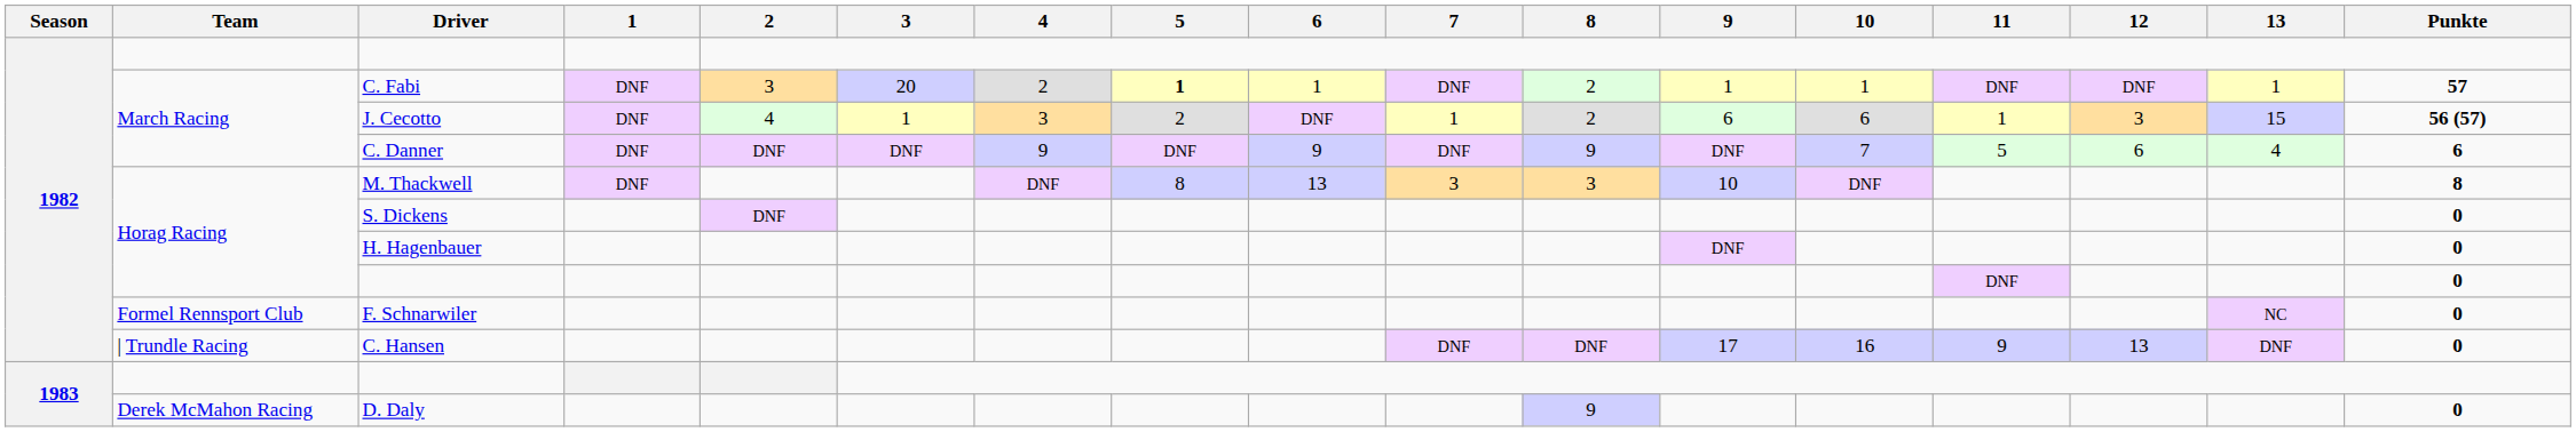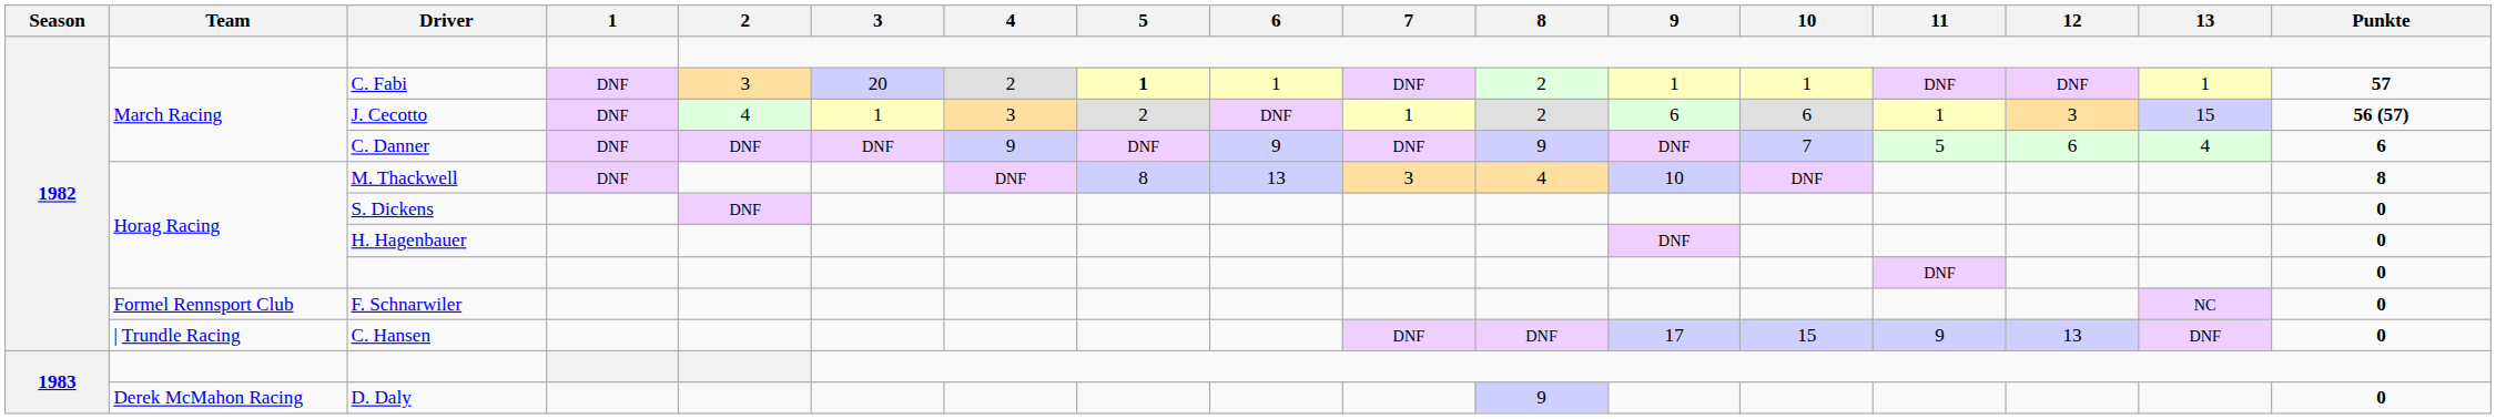 <table class="wikitable" style="text-align:center; font-size:95%" width="100%">
 <tr class="hintergrundfarbe5">
 <th style="width:5em">Season</th>
 <th style="width:12em">Team</th>
 <th style="width:10em">Driver</th>
 <th>1</th>
 <th>2</th>
 <th>3</th>
 <th>4</th>
 <th>5</th>
 <th>6</th>
 <th>7</th>
 <th>8</th>
 <th>9</th>
 <th>10</th>
 <th>11</th>
 <th>12</th>
 <th>13</th>
 <th>Punkte</th>
 </tr>
 <tr>
 <th rowspan="10"><a href='#'>1982</a></th>
 <td> </td>
 <td> </td>
 <td> </td>
 </tr>
 <tr>
 <td align="left" rowspan="3"> <a href='#'>March Racing</a></td>
 <td align="left"> <a href='#'>C. Fabi</a></td>
 <td bgcolor="#EFCFFF"><small>DNF</small></td>
 <td bgcolor="#FFDF9F">3</td>
 <td bgcolor="#CFCFFF">20</td>
 <td bgcolor="#DFDFDF">2</td>
 <td bgcolor="#FFFFBF"><strong>1</strong></td>
 <td bgcolor="#FFFFBF">1</td>
 <td bgcolor="#EFCFFF"><small>DNF</small></td>
 <td bgcolor="#DFFFDF">2</td>
 <td bgcolor="#FFFFBF">1</td>
 <td bgcolor="#FFFFBF">1</td>
 <td bgcolor="#EFCFFF"><small>DNF</small></td>
 <td bgcolor="#EFCFFF"><small>DNF</small></td>
 <td bgcolor="#FFFFBF">1</td>
 <td align="center"><strong>57</strong></td>
 </tr>
 <tr>
 <td align="left"> <a href='#'>J. Cecotto</a></td>
 <td bgcolor="#EFCFFF"><small>DNF</small></td>
 <td bgcolor="#DFFFDF">4</td>
 <td bgcolor="#FFFFBF">1</td>
 <td bgcolor="#FFDF9F">3</td>
 <td bgcolor="#DFDFDF">2</td>
 <td bgcolor="#EFCFFF"><small>DNF</small></td>
 <td bgcolor="#FFFFBF">1</td>
 <td bgcolor="#DFDFDF">2</td>
 <td bgcolor="#DFFFDF">6</td>
 <td bgcolor="#DFDFDF">6</td>
 <td bgcolor="#FFFFBF">1</td>
 <td bgcolor="#FFDF9F">3</td>
 <td bgcolor="#CFCFFF">15</td>
 <td align="center"><strong>56 (57)</strong></td>
 </tr>
 <tr>
 <td align="left"> <a href='#'>C. Danner</a></td>
 <td bgcolor="#EFCFFF"><small>DNF</small></td>
 <td bgcolor="#EFCFFF"><small>DNF</small></td>
 <td bgcolor="#EFCFFF"><small>DNF</small></td>
 <td bgcolor="#CFCFFF">9</td>
 <td bgcolor="#EFCFFF"><small>DNF</small></td>
 <td bgcolor="#CFCFFF">9</td>
 <td bgcolor="#EFCFFF"><small>DNF</small></td>
 <td bgcolor="#CFCFFF">9</td>
 <td bgcolor="#EFCFFF"><small>DNF</small></td>
 <td bgcolor="#CFCFFF">7</td>
 <td bgcolor="#DFFFDF">5</td>
 <td bgcolor="#DFFFDF">6</td>
 <td bgcolor="#DFFFDF">4</td>
 <td align="center"><strong>6</strong></td>
 </tr>
 <tr>
 <td align="left" rowspan="4"> <a href='#'>Horag Racing</a></td>
 <td align="left"> <a href='#'>M. Thackwell</a></td>
 <td bgcolor="#EFCFFF"><small>DNF</small></td>
 <td></td>
 <td></td>
 <td bgcolor="#EFCFFF"><small>DNF</small></td>
 <td bgcolor="#CFCFFF">8</td>
 <td bgcolor="#CFCFFF">13</td>
 <td bgcolor="#FFDF9F">3</td>
-<td bgcolor="#FFDF9F">3</td>
+<td bgcolor="#FFDF9F">4</td>
 <td bgcolor="#CFCFFF">10</td>
 <td bgcolor="#EFCFFF"><small>DNF</small></td>
 <td></td>
 <td></td>
 <td></td>
 <td align="center"><strong>8</strong></td>
 </tr>
 <tr>
 <td align="left"> <a href='#'>S. Dickens</a></td>
 <td></td>
 <td bgcolor="#EFCFFF"><small>DNF</small></td>
 <td></td>
 <td></td>
 <td></td>
 <td></td>
 <td></td>
 <td></td>
 <td></td>
 <td></td>
 <td></td>
 <td></td>
 <td></td>
 <td align="center"><strong>0</strong></td>
 </tr>
 <tr>
 <td align="left"> <a href='#'>H. Hagenbauer</a></td>
 <td></td>
 <td></td>
 <td></td>
 <td></td>
 <td></td>
 <td></td>
 <td></td>
 <td></td>
 <td bgcolor="#EFCFFF"><small>DNF</small></td>
 <td></td>
 <td></td>
 <td></td>
 <td></td>
 <td align="center"><strong>0</strong></td>
 </tr>
 <tr>
 <td align="left"></td>
 <td></td>
 <td></td>
 <td></td>
 <td></td>
 <td></td>
 <td></td>
 <td></td>
 <td></td>
 <td></td>
 <td></td>
 <td bgcolor="#EFCFFF"><small>DNF</small></td>
 <td></td>
 <td></td>
 <td align="center"><strong>0</strong></td>
 </tr>
 <tr>
 <td align="left"> <a href='#'>Formel Rennsport Club</a></td>
 <td align="left"> <a href='#'>F. Schnarwiler</a></td>
 <td></td>
 <td></td>
 <td></td>
 <td></td>
 <td></td>
 <td></td>
 <td></td>
 <td></td>
 <td></td>
 <td></td>
 <td></td>
 <td></td>
 <td bgcolor="#EFCFFF"><small>NC</small></td>
 <td align="center"><strong>0</strong></td>
 </tr>
 <tr>
 <td align="left">| <a href='#'>Trundle Racing</a></td>
 <td align="left"> <a href='#'>C. Hansen</a></td>
 <td></td>
 <td></td>
 <td></td>
 <td></td>
 <td></td>
 <td></td>
 <td bgcolor="#EFCFFF"><small>DNF</small></td>
 <td bgcolor="#EFCFFF"><small>DNF</small></td>
 <td bgcolor="#CFCFFF">17</td>
-<td bgcolor="#CFCFFF">16</td>
+<td bgcolor="#CFCFFF">15</td>
 <td bgcolor="#CFCFFF">9</td>
 <td bgcolor="#CFCFFF">13</td>
 <td bgcolor="#EFCFFF"><small>DNF</small></td>
 <td align="center"><strong>0</strong></td>
 </tr>
 <tr>
 <th rowspan="2"><a href='#'>1983</a></th>
 <td> </td>
 <td> </td>
 <th></th>
 <th></th>
 </tr>
 <tr>
 <td align="left"> <a href='#'>Derek McMahon Racing</a></td>
 <td align="left"> <a href='#'>D. Daly</a></td>
 <td></td>
 <td></td>
 <td></td>
 <td></td>
 <td></td>
 <td></td>
 <td></td>
 <td bgcolor="#CFCFFF">9</td>
 <td></td>
 <td></td>
 <td></td>
 <td></td>
 <td></td>
 <td align="center"><strong>0</strong></td>
 </tr>
 </table>
